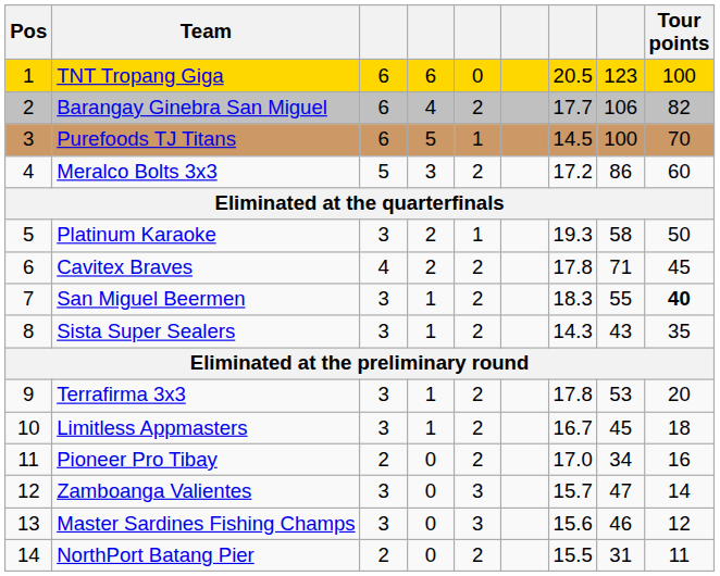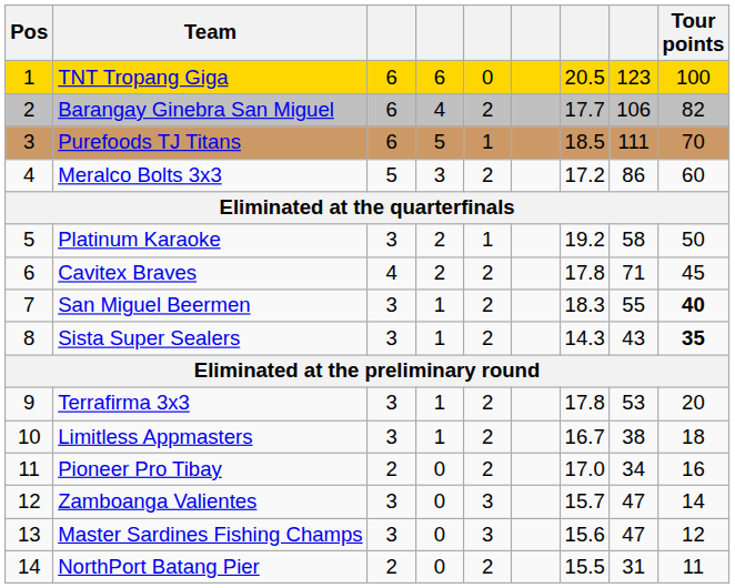 <table class="wikitable" style="text-align:center">
 <tr>
 <th width=30>Pos</th>
 <th width=180>Team</th>
 <th width=30></th>
 <th width=30></th>
 <th width=30></th>
 <th width=30></th>
 <th width=30></th>
 <th width=30></th>
 <th width=30>Tour points</th>
 </tr>
 <tr bgcolor=gold>
 <td>1</td>
 <td align=left><a href='#'>TNT Tropang Giga</a></td>
 <td>6</td>
 <td>6</td>
 <td>0</td>
 <td></td>
 <td>20.5</td>
 <td>123</td>
 <td>100</td>
 </tr>
 <tr bgcolor=silver>
 <td>2</td>
 <td align=left><a href='#'>Barangay Ginebra San Miguel</a></td>
 <td>6</td>
 <td>4</td>
 <td>2</td>
 <td></td>
 <td>17.7</td>
 <td>106</td>
 <td>82</td>
 </tr>
 <tr bgcolor=cc9966>
 <td>3</td>
 <td align=left><a href='#'>Purefoods TJ Titans</a></td>
 <td>6</td>
 <td>5</td>
 <td>1</td>
 <td></td>
-<td>14.5</td>
-<td>100</td>
+<td>18.5</td>
+<td>111</td>
 <td>70</td>
 </tr>
 <tr>
 <td>4</td>
 <td align=left><a href='#'>Meralco Bolts 3x3</a></td>
 <td>5</td>
 <td>3</td>
 <td>2</td>
 <td></td>
 <td>17.2</td>
 <td>86</td>
 <td>60</td>
 </tr>
 <tr>
 <th colspan=9>Eliminated at the quarterfinals</th>
 </tr>
 <tr>
 <td>5</td>
 <td align=left><a href='#'>Platinum Karaoke</a></td>
 <td>3</td>
 <td>2</td>
 <td>1</td>
 <td></td>
-<td>19.3</td>
+<td>19.2</td>
 <td>58</td>
 <td>50</td>
 </tr>
 <tr>
 <td>6</td>
 <td align=left><a href='#'>Cavitex Braves</a></td>
 <td>4</td>
 <td>2</td>
 <td>2</td>
 <td></td>
 <td>17.8</td>
 <td>71</td>
 <td>45</td>
 </tr>
 <tr>
 <td>7</td>
 <td align=left><a href='#'>San Miguel Beermen</a></td>
 <td>3</td>
 <td>1</td>
 <td>2</td>
 <td></td>
 <td>18.3</td>
 <td>55</td>
 <td><strong>40</strong></td>
 </tr>
 <tr>
 <td>8</td>
 <td align=left><a href='#'>Sista Super Sealers</a></td>
 <td>3</td>
 <td>1</td>
 <td>2</td>
 <td></td>
 <td>14.3</td>
 <td>43</td>
-<td>35</td>
+<td><strong>35</strong></td>
 </tr>
 <tr>
 <th colspan=9>Eliminated at the preliminary round</th>
 </tr>
 <tr>
 <td>9</td>
 <td align=left><a href='#'>Terrafirma 3x3</a></td>
 <td>3</td>
 <td>1</td>
 <td>2</td>
 <td></td>
 <td>17.8</td>
 <td>53</td>
 <td>20</td>
 </tr>
 <tr>
 <td>10</td>
 <td align=left><a href='#'>Limitless Appmasters</a></td>
 <td>3</td>
 <td>1</td>
 <td>2</td>
 <td></td>
 <td>16.7</td>
-<td>45</td>
+<td>38</td>
 <td>18</td>
 </tr>
 <tr>
 <td>11</td>
 <td align=left><a href='#'>Pioneer Pro Tibay</a></td>
 <td>2</td>
 <td>0</td>
 <td>2</td>
 <td></td>
 <td>17.0</td>
 <td>34</td>
 <td>16</td>
 </tr>
 <tr>
 <td>12</td>
 <td align=left><a href='#'>Zamboanga Valientes</a></td>
 <td>3</td>
 <td>0</td>
 <td>3</td>
 <td></td>
 <td>15.7</td>
 <td>47</td>
 <td>14</td>
 </tr>
 <tr>
 <td>13</td>
 <td align=left nowrap><a href='#'>Master Sardines Fishing Champs</a></td>
 <td>3</td>
 <td>0</td>
 <td>3</td>
 <td></td>
 <td>15.6</td>
-<td>46</td>
+<td>47</td>
 <td>12</td>
 </tr>
 <tr>
 <td>14</td>
 <td align=left><a href='#'>NorthPort Batang Pier</a></td>
 <td>2</td>
 <td>0</td>
 <td>2</td>
 <td></td>
 <td>15.5</td>
 <td>31</td>
 <td>11</td>
 </tr>
 </table>
